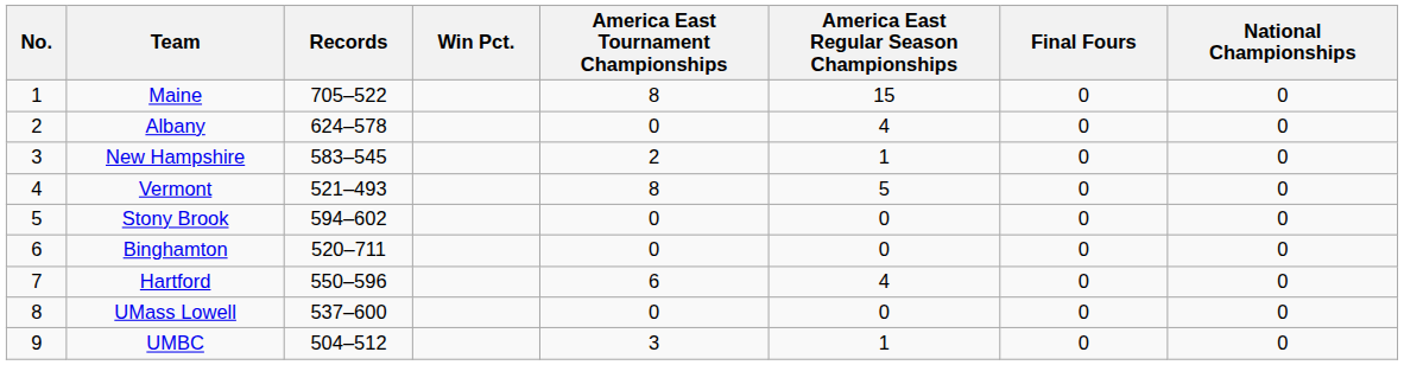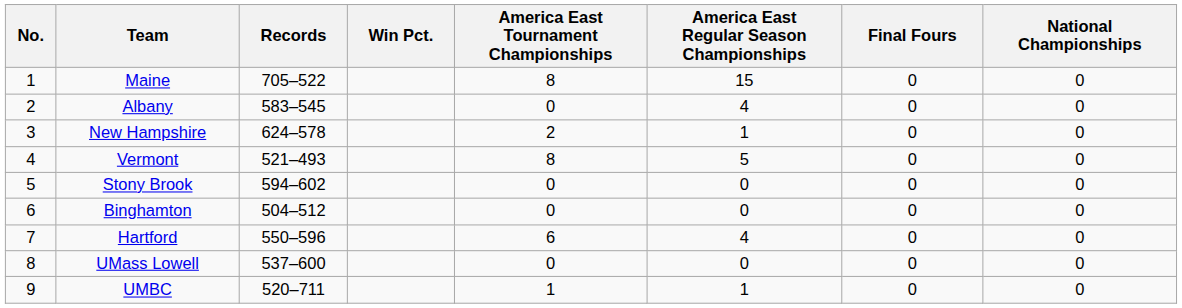 <table class="wikitable sortable" style="text-align:center; margin:1em auto; width:90%">
 <tr>
 <th>No.</th>
 <th>Team</th>
 <th>Records</th>
 <th>Win Pct.</th>
 <th>America East<br>Tournament <br> Championships</th>
 <th>America East <br> Regular Season <br> Championships</th>
 <th>Final Fours</th>
 <th>National <br> Championships</th>
 </tr>
 <tr>
 <td>1</td>
 <td><a href='#'>Maine</a></td>
 <td>705–522</td>
 <td></td>
 <td>8</td>
 <td>15</td>
 <td>0</td>
 <td>0</td>
 </tr>
 <tr>
 <td>2</td>
 <td><a href='#'>Albany</a></td>
-<td>624–578</td>
+<td>583–545</td>
 <td></td>
 <td>0</td>
 <td>4</td>
 <td>0</td>
 <td>0</td>
 </tr>
 <tr>
 <td>3</td>
 <td><a href='#'>New Hampshire</a></td>
-<td>583–545</td>
+<td>624–578</td>
 <td></td>
 <td>2</td>
 <td>1</td>
 <td>0</td>
 <td>0</td>
 </tr>
 <tr>
 <td>4</td>
 <td><a href='#'>Vermont</a></td>
 <td>521–493</td>
 <td></td>
 <td>8</td>
 <td>5</td>
 <td>0</td>
 <td>0</td>
 </tr>
 <tr>
 <td>5</td>
 <td><a href='#'>Stony Brook</a></td>
 <td>594–602</td>
 <td></td>
 <td>0</td>
 <td>0</td>
 <td>0</td>
 <td>0</td>
 </tr>
 <tr>
 <td>6</td>
 <td><a href='#'>Binghamton</a></td>
-<td>520–711</td>
+<td>504–512</td>
 <td></td>
 <td>0</td>
 <td>0</td>
 <td>0</td>
 <td>0</td>
 </tr>
 <tr>
 <td>7</td>
 <td><a href='#'>Hartford</a></td>
 <td>550–596</td>
 <td></td>
 <td>6</td>
 <td>4</td>
 <td>0</td>
 <td>0</td>
 </tr>
 <tr>
 <td>8</td>
 <td><a href='#'>UMass Lowell</a></td>
 <td>537–600</td>
 <td></td>
 <td>0</td>
 <td>0</td>
 <td>0</td>
 <td>0</td>
 </tr>
 <tr>
 <td>9</td>
 <td><a href='#'>UMBC</a></td>
-<td>504–512</td>
+<td>520–711</td>
 <td></td>
-<td>3</td>
+<td>1</td>
 <td>1</td>
 <td>0</td>
 <td>0</td>
 </tr>
 </table>
